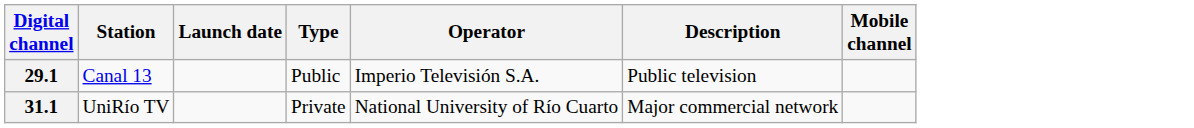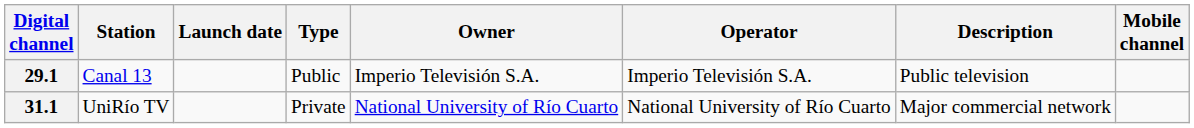 <table class="wikitable sortable" style="font-size: 90%;">
 <tr>
 <th><a href='#'>Digital<br>channel</a></th>
 <th>Station</th>
 <th>Launch date</th>
 <th>Type</th>
+<th>Owner</th>
 <th>Operator</th>
 <th>Description</th>
 <th>Mobile<br>channel</th>
 </tr>
 <tr>
 <th>29.1</th>
 <td><a href='#'>Canal 13</a></td>
 <td></td>
 <td>Public</td>
 <td>Imperio Televisión S.A.</td>
+<td>Imperio Televisión S.A.</td>
 <td>Public television</td>
 <td></td>
 </tr>
 <tr>
 <th>31.1</th>
 <td>UniRío TV</td>
 <td></td>
 <td>Private</td>
+<td><a href='#'>National University of Río Cuarto</a></td>
 <td>National University of Río Cuarto</td>
 <td>Major commercial network</td>
 <td></td>
 </tr>
 </table>
